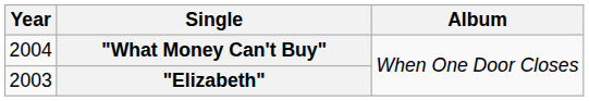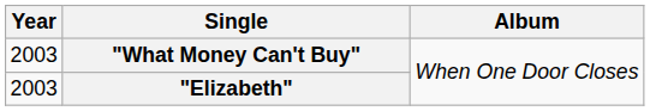 <table class="wikitable plainrowheaders">
 <tr>
 <th>Year</th>
 <th style="width:16em;">Single</th>
 <th>Album</th>
 </tr>
 <tr>
-<td>2004</td>
+<td>2003</td>
 <th scope="row">"What Money Can't Buy"</th>
 <td rowspan="2"><em>When One Door Closes</em></td>
 </tr>
 <tr>
 <td>2003</td>
 <th scope="row">"Elizabeth"</th>
 </tr>
 </table>
